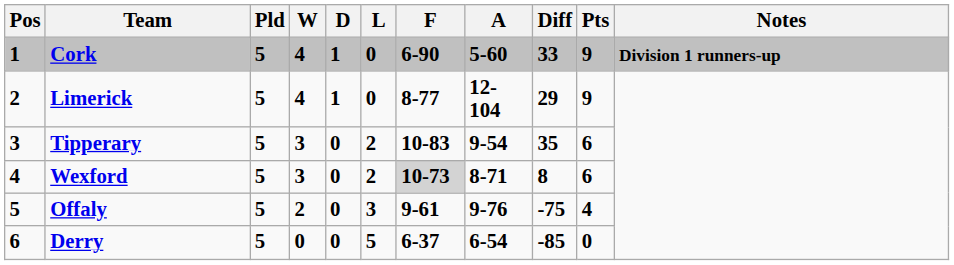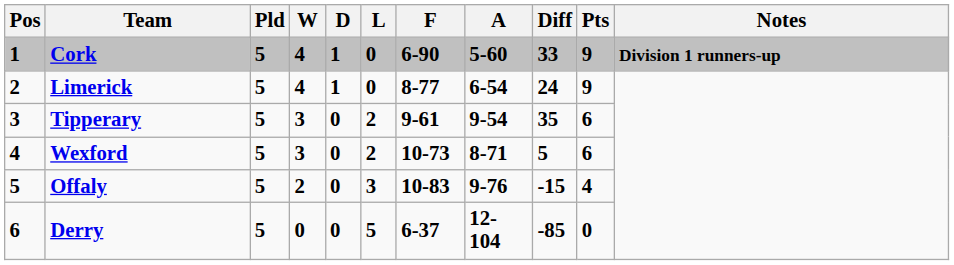 <table class="wikitable" style="text-align: centre;">
 <tr>
 <th width=20>Pos</th>
 <th width=150>Team</th>
 <th width=20>Pld</th>
 <th width=20>W</th>
 <th width=20>D</th>
 <th width=20>L</th>
 <th width=45>F</th>
 <th width=45>A</th>
 <th width=20>Diff</th>
 <th width=20>Pts</th>
 <th width=250>Notes</th>
 </tr>
 <tr style="background:silver;">
 <td><strong>1</strong></td>
 <td align=left><strong> <a href='#'>Cork</a> </strong></td>
 <td><strong>5</strong></td>
 <td><strong>4</strong></td>
 <td><strong>1</strong></td>
 <td><strong>0</strong></td>
 <td><strong>6-90</strong></td>
 <td><strong>5-60</strong></td>
 <td><strong>33</strong></td>
 <td><strong>9</strong></td>
 <td><strong><small> Division 1 runners-up</small></strong></td>
 </tr>
 <tr style>
 <td><strong>2</strong></td>
 <td align=left><strong> <a href='#'>Limerick</a> </strong></td>
 <td><strong>5</strong></td>
 <td><strong>4</strong></td>
 <td><strong>1</strong></td>
 <td><strong>0</strong></td>
 <td><strong>8-77</strong></td>
-<td><strong>12-104</strong></td>
-<td><strong>29</strong></td>
+<td><strong>6-54</strong></td>
+<td><strong>24</strong></td>
 <td><strong>9</strong></td>
 </tr>
 <tr style>
 <td><strong>3</strong></td>
 <td align=left><strong> <a href='#'>Tipperary</a> </strong></td>
 <td><strong>5</strong></td>
 <td><strong>3</strong></td>
 <td><strong>0</strong></td>
 <td><strong>2</strong></td>
-<td><strong>10-83</strong></td>
+<td><strong>9-61</strong></td>
 <td><strong>9-54</strong></td>
 <td><strong>35</strong></td>
 <td><strong>6</strong></td>
 </tr>
 <tr style>
 <td><strong>4</strong></td>
 <td align=left><strong> <a href='#'>Wexford</a> </strong></td>
 <td><strong>5</strong></td>
 <td><strong>3</strong></td>
 <td><strong>0</strong></td>
 <td><strong>2</strong></td>
-<td style="background: lightgrey;"><strong>10-73</strong></td>
+<td><strong>10-73</strong></td>
 <td><strong>8-71</strong></td>
-<td><strong>8</strong></td>
+<td><strong>5</strong></td>
 <td><strong>6</strong></td>
 </tr>
 <tr style>
 <td><strong>5</strong></td>
 <td align=left><strong> <a href='#'>Offaly</a> </strong></td>
 <td><strong>5</strong></td>
 <td><strong>2</strong></td>
 <td><strong>0</strong></td>
 <td><strong>3</strong></td>
-<td><strong>9-61</strong></td>
+<td><strong>10-83</strong></td>
 <td><strong>9-76</strong></td>
-<td><strong>-75</strong></td>
+<td><strong>-15</strong></td>
 <td><strong>4</strong></td>
 </tr>
 <tr style>
 <td><strong>6</strong></td>
 <td align=left><strong> <a href='#'>Derry</a> </strong></td>
 <td><strong>5</strong></td>
 <td><strong>0</strong></td>
 <td><strong>0</strong></td>
 <td><strong>5</strong></td>
 <td><strong>6-37</strong></td>
-<td><strong>6-54</strong></td>
+<td><strong>12-104</strong></td>
 <td><strong>-85</strong></td>
 <td><strong>0</strong></td>
 </tr>
 </table>
